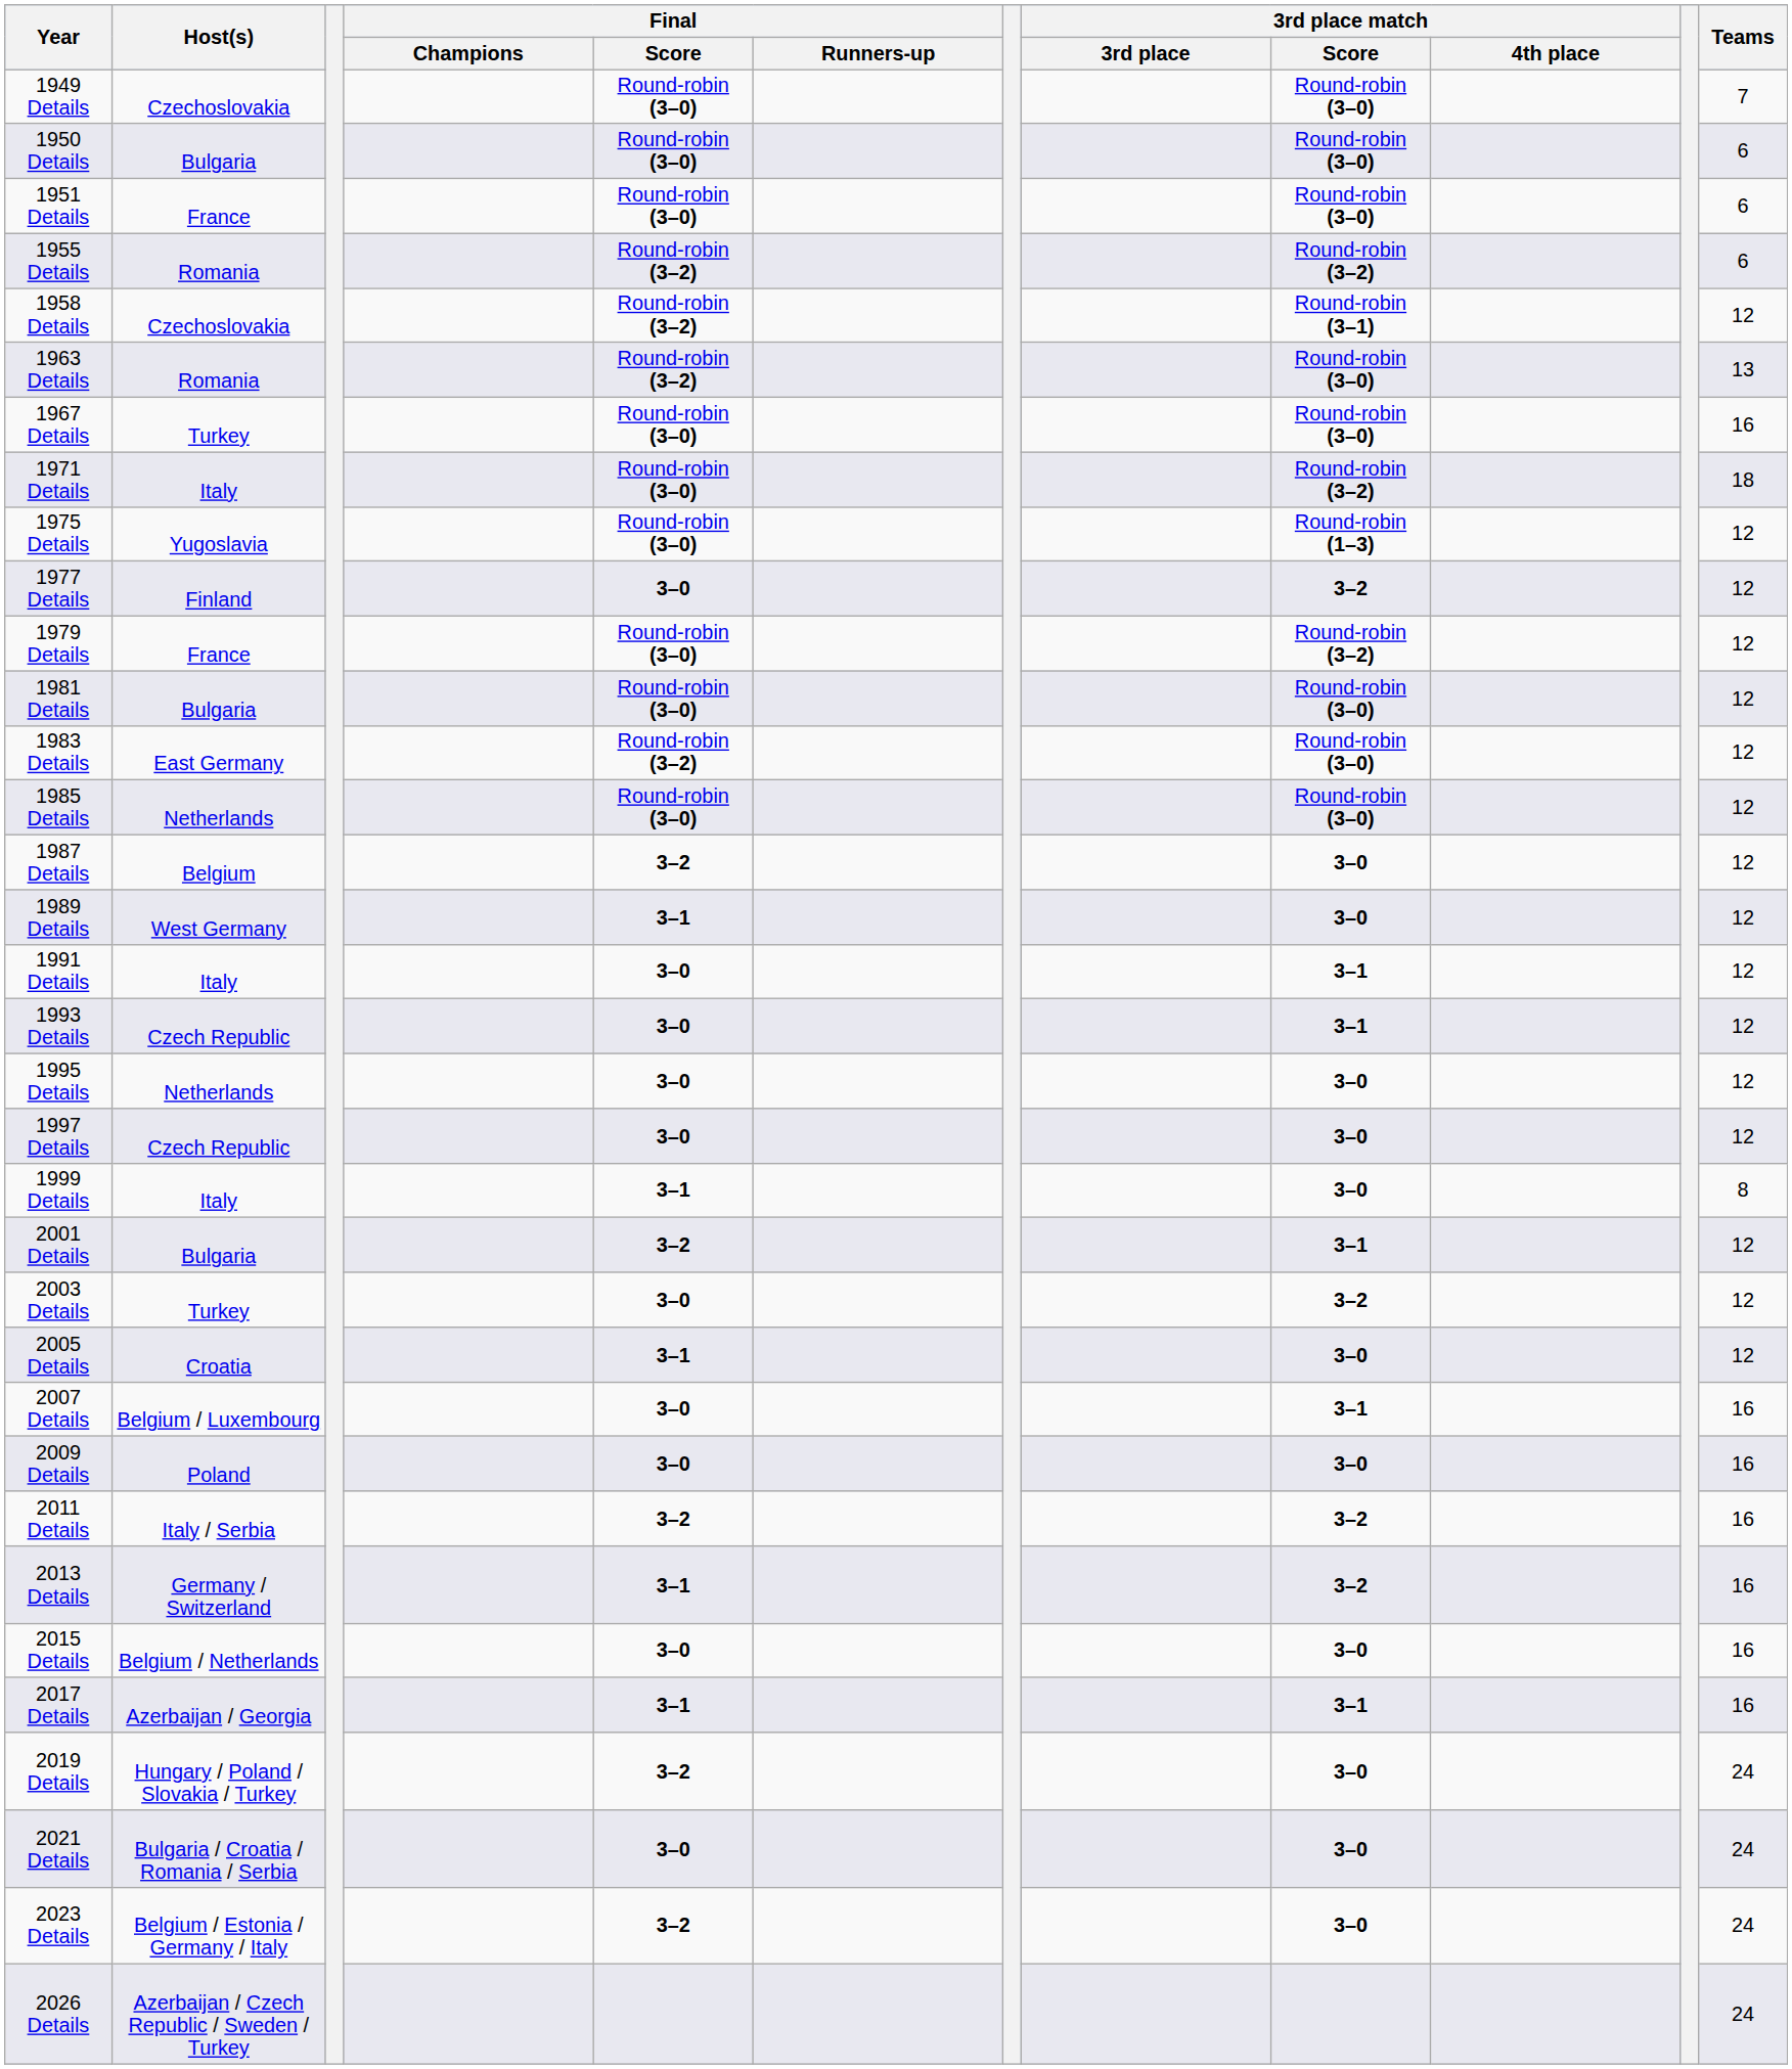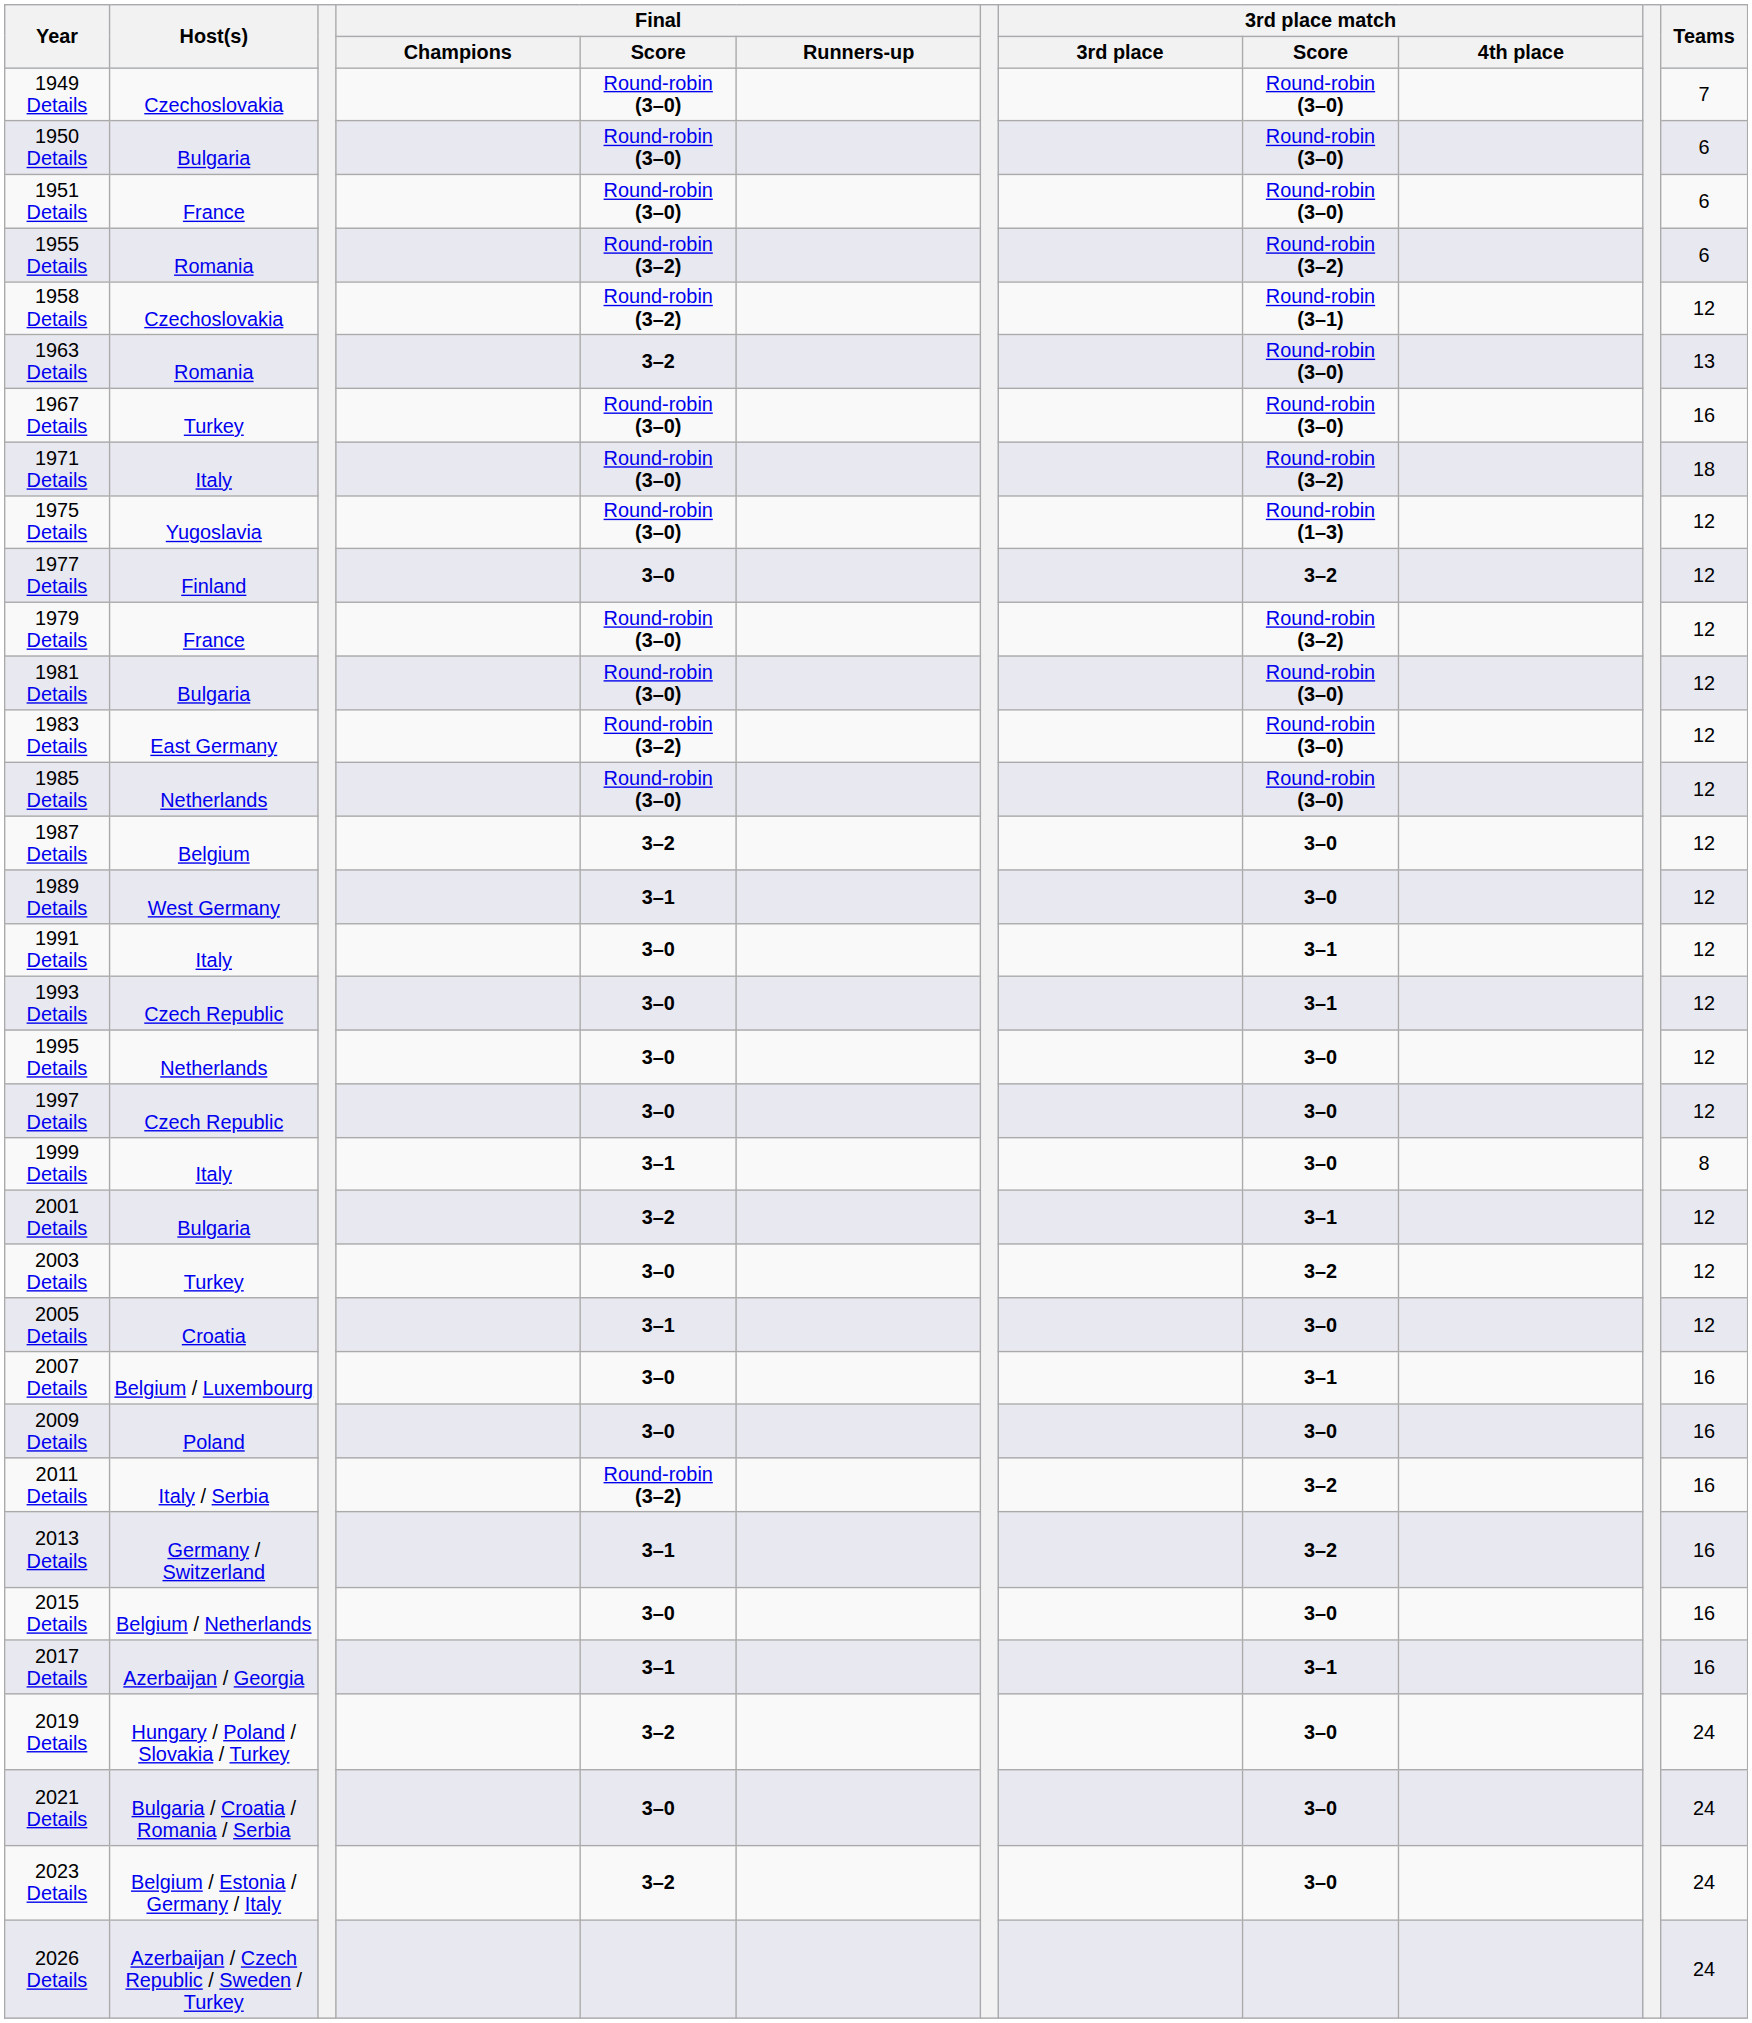 <table class="wikitable" style="font-size:90%; width: 100%; text-align: center;">
 <tr bgcolor=#c1d8ff>
 <th rowspan=2 width=6%>Year</th>
 <th rowspan=2 width=12%>Host(s)</th>
 <th width=1% rowspan=36 bgcolor=ffffff></th>
 <th colspan=3>Final</th>
 <th width=1% rowspan=36 bgcolor=ffffff></th>
 <th colspan=3>3rd place match</th>
 <th width=1% rowspan=36 bgcolor=#ffffff></th>
 <th rowspan=2 width=5%>Teams</th>
 </tr>
 <tr bgcolor=#efefef>
 <th width=14%>Champions</th>
 <th width=9%>Score</th>
 <th width=14%>Runners-up</th>
 <th width=14%>3rd place</th>
 <th width=9%>Score</th>
 <th width=14%>4th place</th>
 </tr>
 <tr>
 <td>1949<br><a href='#'>Details</a></td>
 <td><br><a href='#'>Czechoslovakia</a></td>
 <td><strong></strong></td>
 <td><a href='#'>Round-robin</a><br><strong>(3–0)</strong></td>
 <td></td>
 <td></td>
 <td><a href='#'>Round-robin</a><br><strong>(3–0)</strong></td>
 <td></td>
 <td>7</td>
 </tr>
 <tr bgcolor=#E8E8F0>
 <td>1950<br><a href='#'>Details</a></td>
 <td><br><a href='#'>Bulgaria</a></td>
 <td><strong></strong></td>
 <td><a href='#'>Round-robin</a><br><strong>(3–0)</strong></td>
 <td></td>
 <td></td>
 <td><a href='#'>Round-robin</a><br><strong>(3–0)</strong></td>
 <td></td>
 <td>6</td>
 </tr>
 <tr>
 <td>1951<br><a href='#'>Details</a></td>
 <td><br><a href='#'>France</a></td>
 <td><strong></strong></td>
 <td><a href='#'>Round-robin</a><br><strong>(3–0)</strong></td>
 <td></td>
 <td></td>
 <td><a href='#'>Round-robin</a><br><strong>(3–0)</strong></td>
 <td></td>
 <td>6</td>
 </tr>
 <tr bgcolor=#E8E8F0>
 <td>1955<br><a href='#'>Details</a></td>
 <td><br><a href='#'>Romania</a></td>
 <td><strong></strong></td>
 <td><a href='#'>Round-robin</a><br><strong>(3–2)</strong></td>
 <td></td>
 <td></td>
 <td><a href='#'>Round-robin</a><br><strong>(3–2)</strong></td>
 <td></td>
 <td>6</td>
 </tr>
 <tr>
 <td>1958<br><a href='#'>Details</a></td>
 <td><br><a href='#'>Czechoslovakia</a></td>
 <td><strong></strong></td>
 <td><a href='#'>Round-robin</a><br><strong>(3–2)</strong></td>
 <td></td>
 <td></td>
 <td><a href='#'>Round-robin</a><br><strong>(3–1)</strong></td>
 <td></td>
 <td>12</td>
 </tr>
 <tr bgcolor=#E8E8F0>
 <td>1963<br><a href='#'>Details</a></td>
 <td><br><a href='#'>Romania</a></td>
 <td><strong></strong></td>
-<td><a href='#'>Round-robin</a><br><strong>(3–2)</strong></td>
+<td><strong>3–2</strong></td>
 <td></td>
 <td></td>
 <td><a href='#'>Round-robin</a><br><strong>(3–0)</strong></td>
 <td></td>
 <td>13</td>
 </tr>
 <tr>
 <td>1967<br><a href='#'>Details</a></td>
 <td><br><a href='#'>Turkey</a></td>
 <td><strong></strong></td>
 <td><a href='#'>Round-robin</a><br><strong>(3–0)</strong></td>
 <td></td>
 <td></td>
 <td><a href='#'>Round-robin</a><br><strong>(3–0)</strong></td>
 <td></td>
 <td>16</td>
 </tr>
 <tr bgcolor=#E8E8F0>
 <td>1971<br><a href='#'>Details</a></td>
 <td><br><a href='#'>Italy</a></td>
 <td><strong></strong></td>
 <td><a href='#'>Round-robin</a><br><strong>(3–0)</strong></td>
 <td></td>
 <td></td>
 <td><a href='#'>Round-robin</a><br><strong>(3–2)</strong></td>
 <td></td>
 <td>18</td>
 </tr>
 <tr>
 <td>1975<br><a href='#'>Details</a></td>
 <td><br><a href='#'>Yugoslavia</a></td>
 <td><strong></strong></td>
 <td><a href='#'>Round-robin</a><br><strong>(3–0)</strong></td>
 <td></td>
 <td></td>
 <td><a href='#'>Round-robin</a><br><strong>(1–3)</strong></td>
 <td></td>
 <td>12</td>
 </tr>
 <tr bgcolor=#E8E8F0>
 <td>1977<br><a href='#'>Details</a></td>
 <td><br><a href='#'>Finland</a></td>
 <td><strong></strong></td>
 <td><strong>3–0</strong></td>
 <td></td>
 <td></td>
 <td><strong>3–2</strong></td>
 <td></td>
 <td>12</td>
 </tr>
 <tr>
 <td>1979<br><a href='#'>Details</a></td>
 <td><br><a href='#'>France</a></td>
 <td><strong></strong></td>
 <td><a href='#'>Round-robin</a><br><strong>(3–0)</strong></td>
 <td></td>
 <td></td>
 <td><a href='#'>Round-robin</a><br><strong>(3–2)</strong></td>
 <td></td>
 <td>12</td>
 </tr>
 <tr bgcolor=#E8E8F0>
 <td>1981<br><a href='#'>Details</a></td>
 <td><br><a href='#'>Bulgaria</a></td>
 <td><strong></strong></td>
 <td><a href='#'>Round-robin</a><br><strong>(3–0)</strong></td>
 <td></td>
 <td></td>
 <td><a href='#'>Round-robin</a><br><strong>(3–0)</strong></td>
 <td></td>
 <td>12</td>
 </tr>
 <tr>
 <td>1983<br><a href='#'>Details</a></td>
 <td><br><a href='#'>East Germany</a></td>
 <td><strong></strong></td>
 <td><a href='#'>Round-robin</a><br><strong>(3–2)</strong></td>
 <td></td>
 <td></td>
 <td><a href='#'>Round-robin</a><br><strong>(3–0)</strong></td>
 <td></td>
 <td>12</td>
 </tr>
 <tr bgcolor=#E8E8F0>
 <td>1985<br><a href='#'>Details</a></td>
 <td><br><a href='#'>Netherlands</a></td>
 <td><strong></strong></td>
 <td><a href='#'>Round-robin</a><br><strong>(3–0)</strong></td>
 <td></td>
 <td></td>
 <td><a href='#'>Round-robin</a><br><strong>(3–0)</strong></td>
 <td></td>
 <td>12</td>
 </tr>
 <tr>
 <td>1987<br><a href='#'>Details</a></td>
 <td><br><a href='#'>Belgium</a></td>
 <td><strong></strong></td>
 <td><strong>3–2</strong></td>
 <td></td>
 <td></td>
 <td><strong>3–0</strong></td>
 <td></td>
 <td>12</td>
 </tr>
 <tr bgcolor=#E8E8F0>
 <td>1989<br><a href='#'>Details</a></td>
 <td><br><a href='#'>West Germany</a></td>
 <td><strong></strong></td>
 <td><strong>3–1</strong></td>
 <td></td>
 <td></td>
 <td><strong>3–0</strong></td>
 <td></td>
 <td>12</td>
 </tr>
 <tr>
 <td>1991<br><a href='#'>Details</a></td>
 <td><br><a href='#'>Italy</a></td>
 <td><strong></strong></td>
 <td><strong>3–0</strong></td>
 <td></td>
 <td></td>
 <td><strong>3–1</strong></td>
 <td></td>
 <td>12</td>
 </tr>
 <tr bgcolor=#E8E8F0>
 <td>1993<br><a href='#'>Details</a></td>
 <td><br><a href='#'>Czech Republic</a></td>
 <td><strong></strong></td>
 <td><strong>3–0</strong></td>
 <td></td>
 <td></td>
 <td><strong>3–1</strong></td>
 <td></td>
 <td>12</td>
 </tr>
 <tr>
 <td>1995<br><a href='#'>Details</a></td>
 <td><br><a href='#'>Netherlands</a></td>
 <td><strong></strong></td>
 <td><strong>3–0</strong></td>
 <td></td>
 <td></td>
 <td><strong>3–0</strong></td>
 <td></td>
 <td>12</td>
 </tr>
 <tr bgcolor=#E8E8F0>
 <td>1997<br><a href='#'>Details</a></td>
 <td><br><a href='#'>Czech Republic</a></td>
 <td><strong></strong></td>
 <td><strong>3–0</strong></td>
 <td></td>
 <td></td>
 <td><strong>3–0</strong></td>
 <td></td>
 <td>12</td>
 </tr>
 <tr>
 <td>1999<br><a href='#'>Details</a></td>
 <td><br><a href='#'>Italy</a></td>
 <td><strong></strong></td>
 <td><strong>3–1</strong></td>
 <td></td>
 <td></td>
 <td><strong>3–0</strong></td>
 <td></td>
 <td>8</td>
 </tr>
 <tr bgcolor=#E8E8F0>
 <td>2001<br><a href='#'>Details</a></td>
 <td><br><a href='#'>Bulgaria</a></td>
 <td><strong></strong></td>
 <td><strong>3–2</strong></td>
 <td></td>
 <td></td>
 <td><strong>3–1</strong></td>
 <td></td>
 <td>12</td>
 </tr>
 <tr>
 <td>2003<br><a href='#'>Details</a></td>
 <td><br><a href='#'>Turkey</a></td>
 <td><strong></strong></td>
 <td><strong>3–0</strong></td>
 <td></td>
 <td></td>
 <td><strong>3–2</strong></td>
 <td></td>
 <td>12</td>
 </tr>
 <tr bgcolor=#E8E8F0>
 <td>2005<br><a href='#'>Details</a></td>
 <td><br><a href='#'>Croatia</a></td>
 <td><strong></strong></td>
 <td><strong>3–1</strong></td>
 <td></td>
 <td></td>
 <td><strong>3–0</strong></td>
 <td></td>
 <td>12</td>
 </tr>
 <tr>
 <td>2007<br><a href='#'>Details</a></td>
 <td> <br><a href='#'>Belgium</a> / <a href='#'>Luxembourg</a></td>
 <td><strong></strong></td>
 <td><strong>3–0</strong></td>
 <td></td>
 <td></td>
 <td><strong>3–1</strong></td>
 <td></td>
 <td>16</td>
 </tr>
 <tr bgcolor=#E8E8F0>
 <td>2009<br><a href='#'>Details</a></td>
 <td><br><a href='#'>Poland</a></td>
 <td><strong></strong></td>
 <td><strong>3–0</strong></td>
 <td></td>
 <td></td>
 <td><strong>3–0</strong></td>
 <td></td>
 <td>16</td>
 </tr>
 <tr>
 <td>2011<br><a href='#'>Details</a></td>
 <td> <br><a href='#'>Italy</a> / <a href='#'>Serbia</a></td>
 <td><strong></strong></td>
-<td><strong>3–2</strong></td>
+<td><a href='#'>Round-robin</a><br><strong>(3–2)</strong></td>
 <td></td>
 <td></td>
 <td><strong>3–2</strong></td>
 <td></td>
 <td>16</td>
 </tr>
 <tr bgcolor=#E8E8F0>
 <td>2013<br><a href='#'>Details</a></td>
 <td> <br><a href='#'>Germany</a> / <a href='#'>Switzerland</a></td>
 <td><strong></strong></td>
 <td><strong>3–1</strong></td>
 <td></td>
 <td></td>
 <td><strong>3–2</strong></td>
 <td></td>
 <td>16</td>
 </tr>
 <tr>
 <td>2015<br><a href='#'>Details</a></td>
 <td> <br><a href='#'>Belgium</a> / <a href='#'>Netherlands</a></td>
 <td><strong></strong></td>
 <td><strong>3–0</strong></td>
 <td></td>
 <td></td>
 <td><strong>3–0</strong></td>
 <td></td>
 <td>16</td>
 </tr>
 <tr bgcolor=#E8E8F0>
 <td>2017<br><a href='#'>Details</a></td>
 <td> <br><a href='#'>Azerbaijan</a> / <a href='#'>Georgia</a></td>
 <td><strong></strong></td>
 <td><strong>3–1</strong></td>
 <td></td>
 <td></td>
 <td><strong>3–1</strong></td>
 <td></td>
 <td>16</td>
 </tr>
 <tr>
 <td>2019<br><a href='#'>Details</a></td>
 <td>   <br><a href='#'>Hungary</a> / <a href='#'>Poland</a> / <a href='#'>Slovakia</a> / <a href='#'>Turkey</a></td>
 <td><strong></strong></td>
 <td><strong>3–2</strong></td>
 <td></td>
 <td></td>
 <td><strong>3–0</strong></td>
 <td></td>
 <td>24</td>
 </tr>
 <tr bgcolor=#E8E8F0>
 <td>2021<br><a href='#'>Details</a></td>
 <td>   <br><a href='#'>Bulgaria</a> / <a href='#'>Croatia</a> / <a href='#'>Romania</a> / <a href='#'>Serbia</a></td>
 <td><strong></strong></td>
 <td><strong>3–0</strong></td>
 <td></td>
 <td></td>
 <td><strong>3–0</strong></td>
 <td></td>
 <td>24</td>
 </tr>
 <tr>
 <td>2023<br><a href='#'>Details</a></td>
 <td>   <br><a href='#'>Belgium</a> / <a href='#'>Estonia</a> / <a href='#'>Germany</a> / <a href='#'>Italy</a></td>
 <td><strong></strong></td>
 <td><strong>3–2</strong></td>
 <td></td>
 <td></td>
 <td><strong>3–0</strong></td>
 <td></td>
 <td>24</td>
 </tr>
 <tr bgcolor=#E8E8F0>
 <td>2026<br><a href='#'>Details</a></td>
 <td>   <br><a href='#'>Azerbaijan</a> / <a href='#'>Czech Republic</a> / <a href='#'>Sweden</a> / <a href='#'>Turkey</a></td>
 <td></td>
 <td></td>
 <td></td>
 <td></td>
 <td></td>
 <td></td>
 <td>24</td>
 </tr>
 </table>
